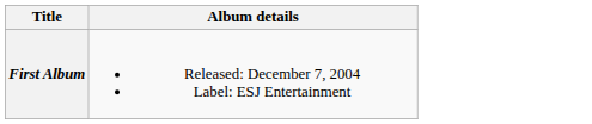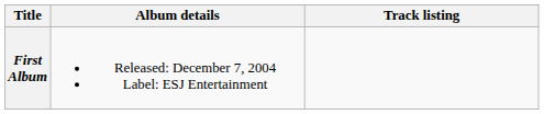 <table class="wikitable plainrowheaders" style="text-align:center;">
 <tr>
 <th rowspan="1">Title</th>
 <th rowspan="1" style="width:21em;">Album details</th>
+<th rowspan="1" style="width:21em;">Track listing</th>
 </tr>
 <tr>
 <th scope="row"><em>First Album</em></th>
 <td><br><ul><li>Released: December 7, 2004</li><li>Label: ESJ Entertainment</li></ul></td>
+<td style="font-size: 85%;"></td>
 </tr>
 </table>
